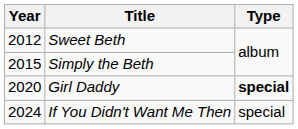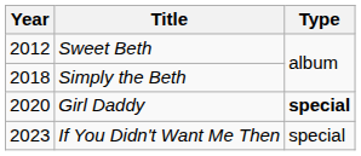 <table class="wikitable">
 <tr>
 <th>Year</th>
 <th>Title</th>
 <th>Type</th>
 </tr>
 <tr>
 <td>2012</td>
 <td><em>Sweet Beth</em></td>
 <td rowspan="2">album</td>
 </tr>
 <tr>
-<td>2015</td>
+<td>2018</td>
 <td><em>Simply the Beth</em></td>
 </tr>
 <tr>
 <td>2020</td>
 <td><em>Girl Daddy</em></td>
 <td><strong>special</strong></td>
 </tr>
 <tr>
-<td>2024</td>
+<td>2023</td>
 <td><em>If You Didn't Want Me Then</em></td>
 <td>special</td>
 </tr>
 </table>
